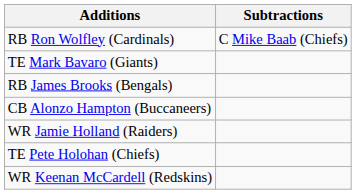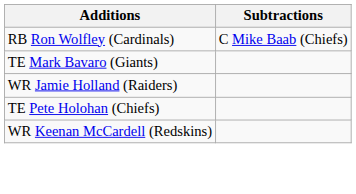 <table class="wikitable">
 <tr>
 <th>Additions</th>
 <th>Subtractions</th>
 </tr>
 <tr>
 <td>RB <a href='#'>Ron Wolfley</a> (Cardinals)</td>
 <td>C <a href='#'>Mike Baab</a> (Chiefs)</td>
 </tr>
 <tr>
 <td>TE <a href='#'>Mark Bavaro</a> (Giants)</td>
-<td></td>
-</tr>
-<tr>
-<td>RB <a href='#'>James Brooks</a> (Bengals)</td>
-<td></td>
-</tr>
-<tr>
-<td>CB <a href='#'>Alonzo Hampton</a> (Buccaneers)</td>
 <td></td>
 </tr>
 <tr>
 <td>WR <a href='#'>Jamie Holland</a> (Raiders)</td>
 <td></td>
 </tr>
 <tr>
 <td>TE <a href='#'>Pete Holohan</a> (Chiefs)</td>
 <td></td>
 </tr>
 <tr>
 <td>WR <a href='#'>Keenan McCardell</a> (Redskins)</td>
 <td></td>
 </tr>
 </table>
